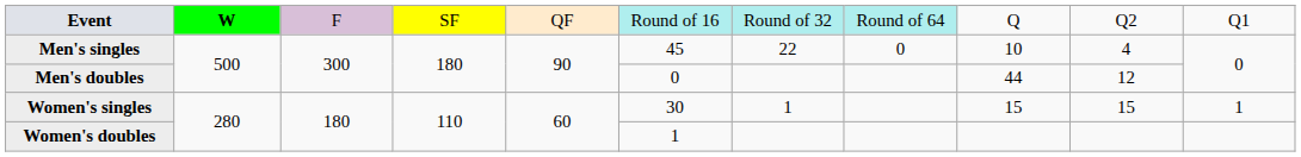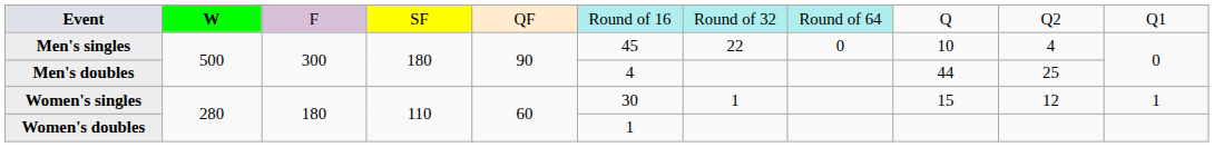 <table class=wikitable style=font-size:90%;text-align:center>
 <tr>
 <td style="width:130px; background:#dfe2e9;"><strong>Event</strong></td>
 <td style="width:80px; background:lime;"><strong>W</strong></td>
 <td style="width:85px; background:thistle;">F</td>
 <td style="width:85px; background:#ff0;">SF</td>
 <td style="width:85px; background:#ffebcd;">QF</td>
 <td style="width:85px; background:#afeeee;">Round of 16</td>
 <td style="width:85px; background:#afeeee;">Round of 32</td>
 <td style="width:85px; background:#afeeee;">Round of 64</td>
 <td width=85>Q</td>
 <td width=85>Q2</td>
 <td width=85>Q1</td>
 </tr>
 <tr>
 <th style="background:#ededed;">Men's singles</th>
 <td rowspan=2>500</td>
 <td rowspan=2>300</td>
 <td rowspan=2>180</td>
 <td rowspan=2>90</td>
 <td>45</td>
 <td>22</td>
 <td>0</td>
 <td>10</td>
 <td>4</td>
 <td rowspan=2>0</td>
 </tr>
 <tr>
 <th style="background:#ededed;">Men's doubles</th>
-<td>0</td>
+<td>4</td>
 <td></td>
 <td></td>
 <td>44</td>
-<td>12</td>
+<td>25</td>
 </tr>
 <tr>
 <th style="background:#ededed;">Women's singles</th>
 <td rowspan=2>280</td>
 <td rowspan=2>180</td>
 <td rowspan=2>110</td>
 <td rowspan=2>60</td>
 <td>30</td>
 <td>1</td>
 <td></td>
 <td>15</td>
-<td>15</td>
+<td>12</td>
 <td>1</td>
 </tr>
 <tr>
 <th style="background:#ededed;">Women's doubles</th>
 <td>1</td>
 <td></td>
 <td></td>
 <td></td>
 <td></td>
 <td></td>
 </tr>
 </table>
